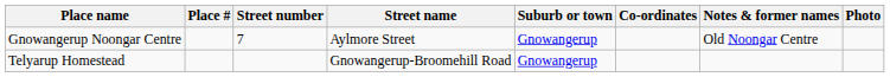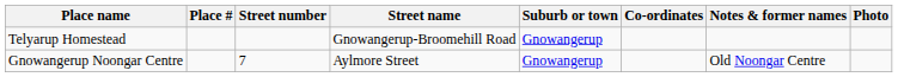 <table class="wikitable sortable">
 <tr>
 <th>Place name</th>
 <th>Place #</th>
 <th>Street number</th>
 <th>Street name</th>
 <th>Suburb or town</th>
 <th>Co-ordinates</th>
 <th class="unsortable">Notes & former names</th>
 <th class="unsortable">Photo</th>
 </tr>
 <tr>
+<td>Telyarup Homestead</td>
+<td></td>
+<td></td>
+<td>Gnowangerup-Broomehill Road</td>
+<td><a href='#'>Gnowangerup</a></td>
+<td></td>
+<td></td>
+<td></td>
+</tr>
+<tr>
 <td>Gnowangerup Noongar Centre</td>
 <td></td>
 <td>7</td>
 <td>Aylmore Street</td>
 <td><a href='#'>Gnowangerup</a></td>
 <td></td>
 <td>Old <a href='#'>Noongar</a> Centre</td>
 <td></td>
 </tr>
-<tr>
-<td>Telyarup Homestead</td>
-<td></td>
-<td></td>
-<td>Gnowangerup-Broomehill Road</td>
-<td><a href='#'>Gnowangerup</a></td>
-<td></td>
-<td></td>
-<td></td>
-</tr>
 </table>
